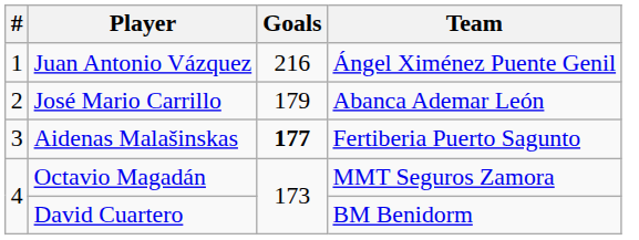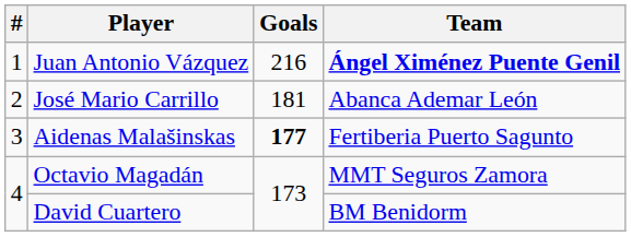 <table class="wikitable">
 <tr>
 <th>#</th>
 <th>Player</th>
 <th>Goals</th>
 <th>Team</th>
 </tr>
 <tr>
 <td>1</td>
 <td> <a href='#'>Juan Antonio Vázquez</a></td>
 <td style="text-align:center;">216</td>
-<td><a href='#'>Ángel Ximénez Puente Genil</a></td>
+<td><strong><a href='#'>Ángel Ximénez Puente Genil</a></strong></td>
 </tr>
 <tr>
 <td>2</td>
 <td> <a href='#'>José Mario Carrillo</a></td>
-<td style="text-align:center;">179</td>
+<td style="text-align:center;">181</td>
 <td><a href='#'>Abanca Ademar León</a></td>
 </tr>
 <tr>
 <td>3</td>
 <td> <a href='#'>Aidenas Malašinskas</a></td>
 <td style="text-align:center;"><strong>177</strong></td>
 <td><a href='#'>Fertiberia Puerto Sagunto</a></td>
 </tr>
 <tr>
 <td rowspan=2>4</td>
 <td> <a href='#'>Octavio Magadán</a></td>
 <td rowspan=2 style="text-align:center;">173</td>
 <td><a href='#'>MMT Seguros Zamora</a></td>
 </tr>
 <tr>
 <td> <a href='#'>David Cuartero</a></td>
 <td><a href='#'>BM Benidorm</a></td>
 </tr>
 </table>
